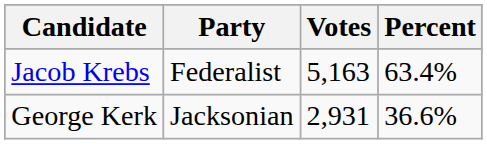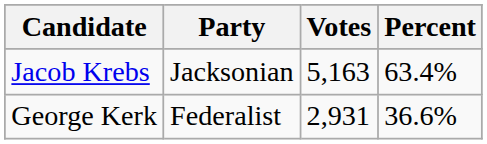 <table class=wikitable>
 <tr>
 <th>Candidate</th>
 <th>Party</th>
 <th>Votes</th>
 <th>Percent</th>
 </tr>
 <tr>
 <td><a href='#'>Jacob Krebs</a></td>
-<td>Federalist</td>
+<td>Jacksonian</td>
 <td>5,163</td>
 <td>63.4%</td>
 </tr>
 <tr>
 <td>George Kerk</td>
-<td>Jacksonian</td>
+<td>Federalist</td>
 <td>2,931</td>
 <td>36.6%</td>
 </tr>
 </table>
